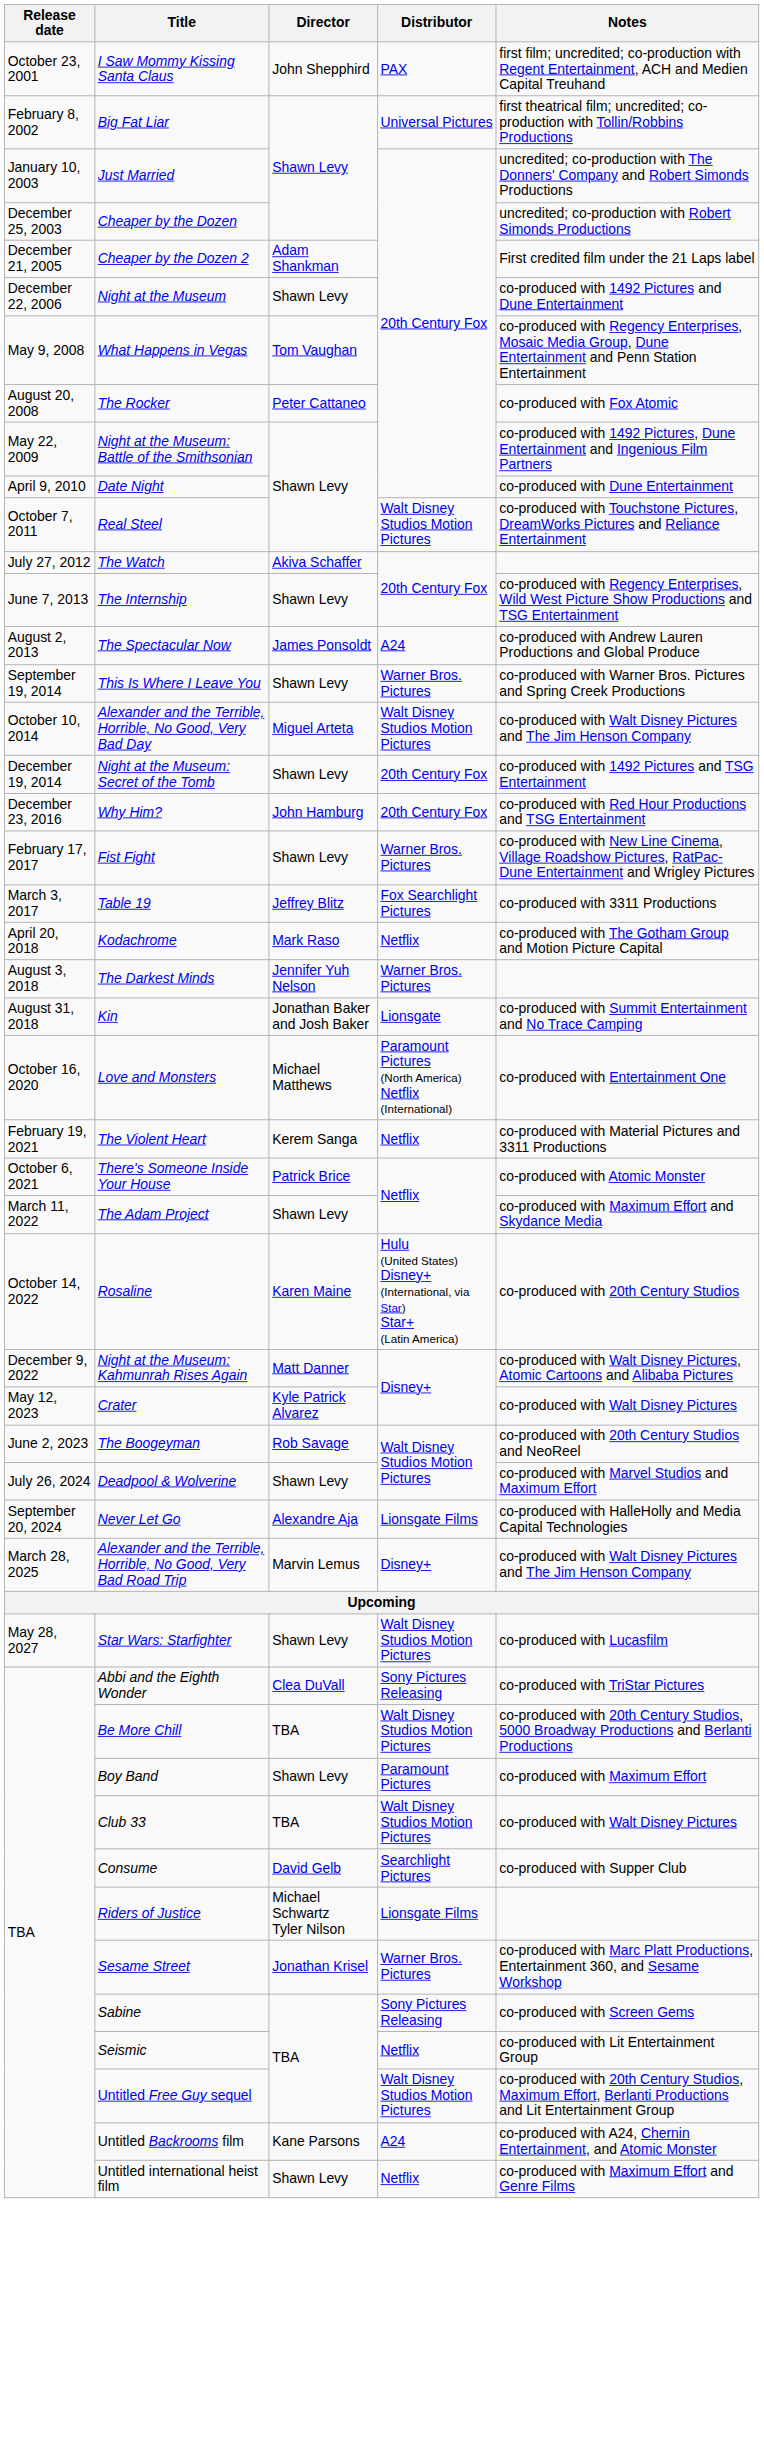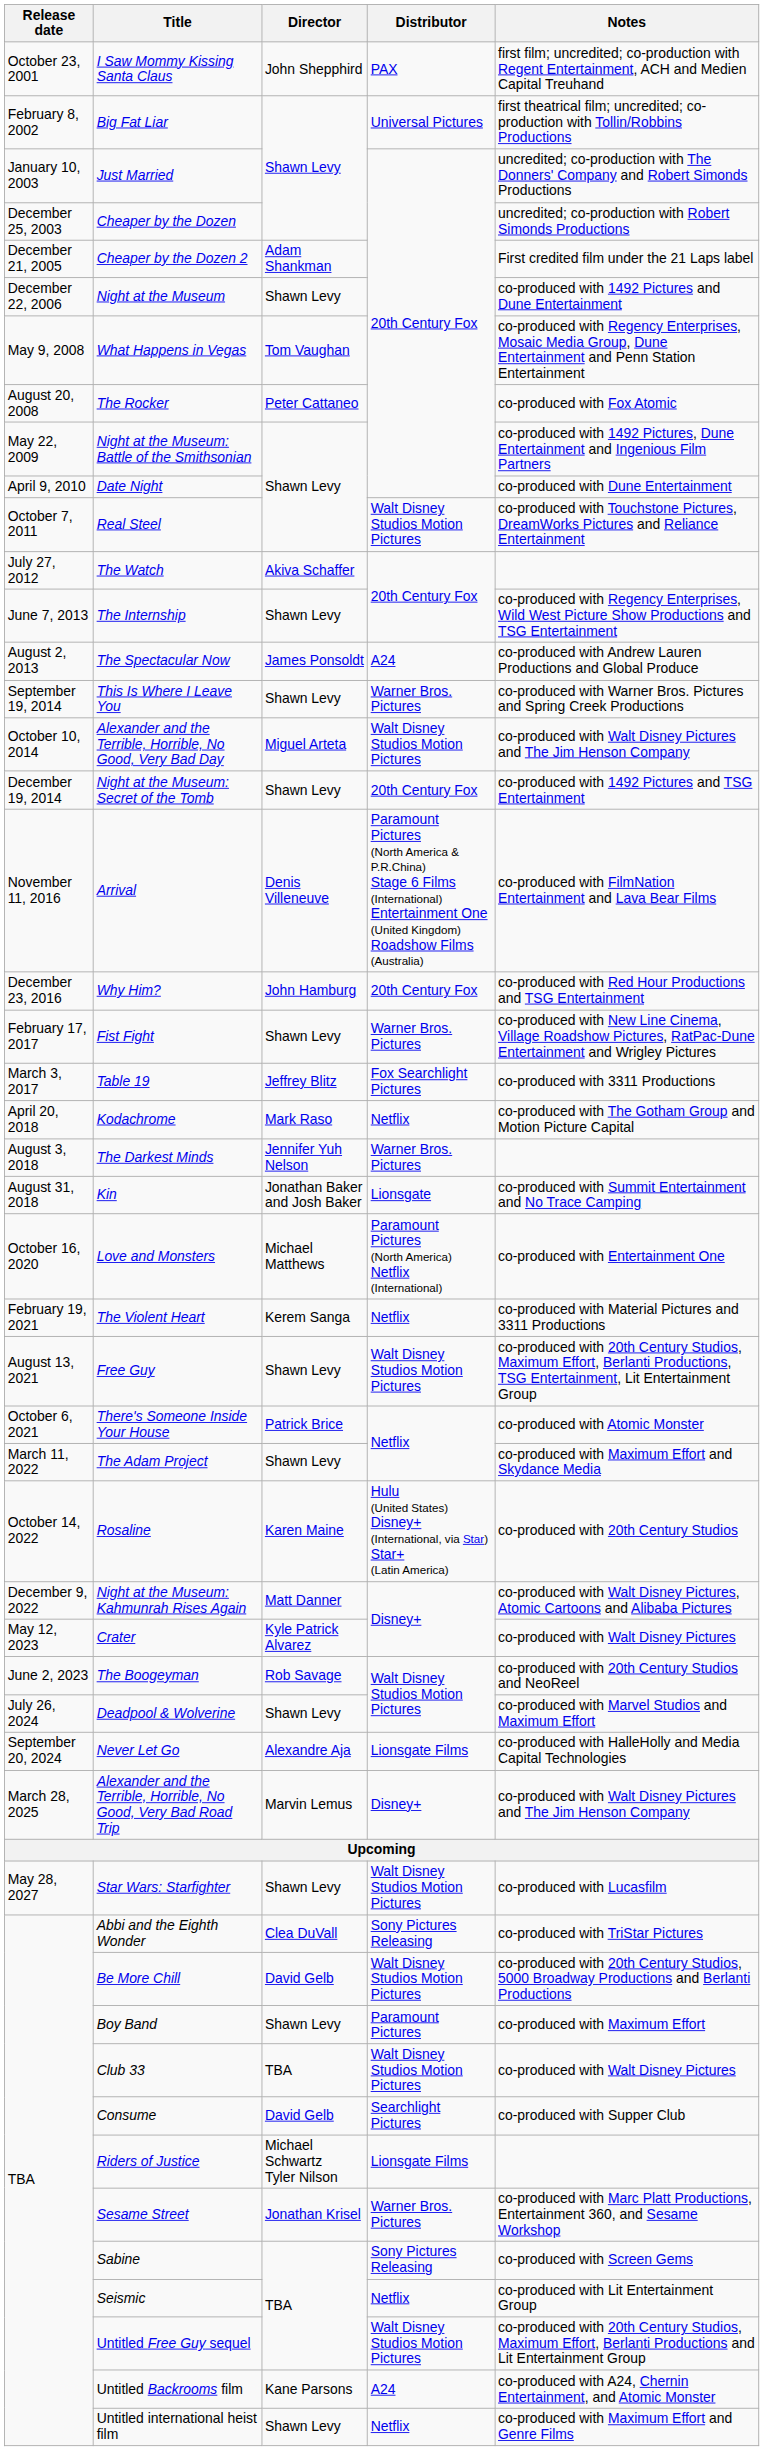 <table class="wikitable">
 <tr>
 <th>Release date</th>
 <th>Title</th>
 <th>Director</th>
 <th>Distributor</th>
 <th>Notes</th>
 </tr>
 <tr>
 <td>October 23, 2001</td>
 <td><em><a href='#'>I Saw Mommy Kissing Santa Claus</a></em></td>
 <td>John Shepphird</td>
 <td><a href='#'>PAX</a></td>
 <td>first film; uncredited; co-production with <a href='#'>Regent Entertainment</a>, ACH and Medien Capital Treuhand</td>
 </tr>
 <tr>
 <td>February 8, 2002</td>
 <td><em><a href='#'>Big Fat Liar</a></em></td>
 <td rowspan="3"><a href='#'>Shawn Levy</a></td>
 <td><a href='#'>Universal Pictures</a></td>
 <td>first theatrical film; uncredited; co-production with <a href='#'>Tollin/Robbins Productions</a></td>
 </tr>
 <tr>
 <td>January 10, 2003</td>
 <td><em><a href='#'>Just Married</a></em></td>
 <td rowspan="8"><a href='#'>20th Century Fox</a></td>
 <td>uncredited; co-production with <a href='#'>The Donners' Company</a> and <a href='#'>Robert Simonds</a> Productions</td>
 </tr>
 <tr>
 <td>December 25, 2003</td>
 <td><em><a href='#'>Cheaper by the Dozen</a></em></td>
 <td>uncredited; co-production with <a href='#'>Robert Simonds Productions</a></td>
 </tr>
 <tr>
 <td>December 21, 2005</td>
 <td><em><a href='#'>Cheaper by the Dozen 2</a></em></td>
 <td><a href='#'>Adam Shankman</a></td>
 <td>First credited film under the 21 Laps label</td>
 </tr>
 <tr>
 <td>December 22, 2006</td>
 <td><em><a href='#'>Night at the Museum</a></em></td>
 <td>Shawn Levy</td>
 <td>co-produced with <a href='#'>1492 Pictures</a> and <a href='#'>Dune Entertainment</a></td>
 </tr>
 <tr>
 <td>May 9, 2008</td>
 <td><em><a href='#'>What Happens in Vegas</a></em></td>
 <td><a href='#'>Tom Vaughan</a></td>
 <td>co-produced with <a href='#'>Regency Enterprises</a>, <a href='#'>Mosaic Media Group</a>, <a href='#'>Dune Entertainment</a> and Penn Station Entertainment</td>
 </tr>
 <tr>
 <td>August 20, 2008</td>
 <td><em><a href='#'>The Rocker</a></em></td>
 <td><a href='#'>Peter Cattaneo</a></td>
 <td>co-produced with <a href='#'>Fox Atomic</a></td>
 </tr>
 <tr>
 <td>May 22, 2009</td>
 <td><em><a href='#'>Night at the Museum: Battle of the Smithsonian</a></em></td>
 <td rowspan="3">Shawn Levy</td>
 <td>co-produced with <a href='#'>1492 Pictures</a>, <a href='#'>Dune Entertainment</a> and <a href='#'>Ingenious Film Partners</a></td>
 </tr>
 <tr>
 <td>April 9, 2010</td>
 <td><em><a href='#'>Date Night</a></em></td>
 <td>co-produced with <a href='#'>Dune Entertainment</a></td>
 </tr>
 <tr>
 <td>October 7, 2011</td>
 <td><em><a href='#'>Real Steel</a></em></td>
 <td><a href='#'>Walt Disney Studios Motion Pictures</a></td>
 <td>co-produced with <a href='#'>Touchstone Pictures</a>, <a href='#'>DreamWorks Pictures</a> and <a href='#'>Reliance Entertainment</a></td>
 </tr>
 <tr>
 <td>July 27, 2012</td>
 <td><em><a href='#'>The Watch</a></em></td>
 <td><a href='#'>Akiva Schaffer</a></td>
 <td rowspan="2"><a href='#'>20th Century Fox</a></td>
 <td></td>
 </tr>
 <tr>
 <td>June 7, 2013</td>
 <td><em><a href='#'>The Internship</a></em></td>
 <td>Shawn Levy</td>
 <td>co-produced with <a href='#'>Regency Enterprises</a>, <a href='#'>Wild West Picture Show Productions</a> and <a href='#'>TSG Entertainment</a></td>
 </tr>
 <tr>
 <td>August 2, 2013</td>
 <td><em><a href='#'>The Spectacular Now</a></em></td>
 <td><a href='#'>James Ponsoldt</a></td>
 <td><a href='#'>A24</a></td>
 <td>co-produced with Andrew Lauren Productions and Global Produce</td>
 </tr>
 <tr>
 <td>September 19, 2014</td>
 <td><em><a href='#'>This Is Where I Leave You</a></em></td>
 <td>Shawn Levy</td>
 <td><a href='#'>Warner Bros. Pictures</a></td>
 <td>co-produced with Warner Bros. Pictures and Spring Creek Productions</td>
 </tr>
 <tr>
 <td>October 10, 2014</td>
 <td><em><a href='#'>Alexander and the Terrible, Horrible, No Good, Very Bad Day</a></em></td>
 <td><a href='#'>Miguel Arteta</a></td>
 <td><a href='#'>Walt Disney Studios Motion Pictures</a></td>
 <td>co-produced with <a href='#'>Walt Disney Pictures</a> and <a href='#'>The Jim Henson Company</a></td>
 </tr>
 <tr>
 <td>December 19, 2014</td>
 <td><em><a href='#'>Night at the Museum: Secret of the Tomb</a></em></td>
 <td>Shawn Levy</td>
 <td><a href='#'>20th Century Fox</a></td>
 <td>co-produced with <a href='#'>1492 Pictures</a> and <a href='#'>TSG Entertainment</a></td>
 </tr>
 <tr>
+<td>November 11, 2016</td>
+<td><em><a href='#'>Arrival</a></em></td>
+<td><a href='#'>Denis Villeneuve</a></td>
+<td><a href='#'>Paramount Pictures</a><br><small>(North America & P.R.China)</small><br><a href='#'>Stage 6 Films</a><br><small>(International)</small><br><a href='#'>Entertainment One</a><br><small>(United Kingdom)</small><br><a href='#'>Roadshow Films</a><br><small>(Australia)</small></td>
+<td>co-produced with <a href='#'>FilmNation Entertainment</a> and <a href='#'>Lava Bear Films</a></td>
+</tr>
+<tr>
 <td>December 23, 2016</td>
 <td><em><a href='#'>Why Him?</a></em></td>
 <td><a href='#'>John Hamburg</a></td>
 <td><a href='#'>20th Century Fox</a></td>
 <td>co-produced with <a href='#'>Red Hour Productions</a> and <a href='#'>TSG Entertainment</a></td>
 </tr>
 <tr>
 <td>February 17, 2017</td>
 <td><em><a href='#'>Fist Fight</a></em></td>
 <td>Shawn Levy</td>
 <td><a href='#'>Warner Bros. Pictures</a></td>
 <td>co-produced with <a href='#'>New Line Cinema</a>, <a href='#'>Village Roadshow Pictures</a>, <a href='#'>RatPac-Dune Entertainment</a> and Wrigley Pictures</td>
 </tr>
 <tr>
 <td>March 3, 2017</td>
 <td><em><a href='#'>Table 19</a></em></td>
 <td><a href='#'>Jeffrey Blitz</a></td>
 <td><a href='#'>Fox Searchlight Pictures</a></td>
 <td>co-produced with 3311 Productions</td>
 </tr>
 <tr>
 <td>April 20, 2018</td>
 <td><em><a href='#'>Kodachrome</a></em></td>
 <td><a href='#'>Mark Raso</a></td>
 <td><a href='#'>Netflix</a></td>
 <td>co-produced with <a href='#'>The Gotham Group</a> and Motion Picture Capital</td>
 </tr>
 <tr>
 <td>August 3, 2018</td>
 <td><em><a href='#'>The Darkest Minds</a></em></td>
 <td><a href='#'>Jennifer Yuh Nelson</a></td>
 <td><a href='#'>Warner Bros. Pictures</a></td>
 <td></td>
 </tr>
 <tr>
 <td>August 31, 2018</td>
 <td><em><a href='#'>Kin</a></em></td>
 <td>Jonathan Baker and Josh Baker</td>
 <td><a href='#'>Lionsgate</a></td>
 <td>co-produced with <a href='#'>Summit Entertainment</a> and <a href='#'>No Trace Camping</a></td>
 </tr>
 <tr>
 <td>October 16, 2020</td>
 <td><em><a href='#'>Love and Monsters</a></em></td>
 <td>Michael Matthews</td>
 <td><a href='#'>Paramount Pictures</a><br><small>(North America)</small><br><a href='#'>Netflix</a><br><small>(International)</small></td>
 <td>co-produced with <a href='#'>Entertainment One</a></td>
 </tr>
 <tr>
 <td>February 19, 2021</td>
 <td><em><a href='#'>The Violent Heart</a></em></td>
 <td>Kerem Sanga</td>
 <td><a href='#'>Netflix</a></td>
 <td>co-produced with Material Pictures and 3311 Productions</td>
+</tr>
+<tr>
+<td>August 13, 2021</td>
+<td><em><a href='#'>Free Guy</a></em></td>
+<td>Shawn Levy</td>
+<td><a href='#'>Walt Disney Studios Motion Pictures</a></td>
+<td>co-produced with <a href='#'>20th Century Studios</a>, <a href='#'>Maximum Effort</a>, <a href='#'>Berlanti Productions</a>, <a href='#'>TSG Entertainment</a>, Lit Entertainment Group</td>
 </tr>
 <tr>
 <td>October 6, 2021</td>
 <td><em><a href='#'>There's Someone Inside Your House</a></em></td>
 <td><a href='#'>Patrick Brice</a></td>
 <td rowspan="2"><a href='#'>Netflix</a></td>
 <td>co-produced with <a href='#'>Atomic Monster</a></td>
 </tr>
 <tr>
 <td>March 11, 2022</td>
 <td><em><a href='#'>The Adam Project</a></em></td>
 <td>Shawn Levy</td>
 <td>co-produced with <a href='#'>Maximum Effort</a> and <a href='#'>Skydance Media</a></td>
 </tr>
 <tr>
 <td>October 14, 2022</td>
 <td><em><a href='#'>Rosaline</a></em></td>
 <td><a href='#'>Karen Maine</a></td>
 <td><a href='#'>Hulu</a><br><small>(United States)</small><br><a href='#'>Disney+</a><br><small>(International, via <a href='#'>Star</a>)</small><br><a href='#'>Star+</a><br><small>(Latin America)</small></td>
 <td>co-produced with <a href='#'>20th Century Studios</a></td>
 </tr>
 <tr>
 <td>December 9, 2022</td>
 <td><em><a href='#'>Night at the Museum: Kahmunrah Rises Again</a></em></td>
 <td><a href='#'>Matt Danner</a></td>
 <td rowspan="2"><a href='#'>Disney+</a></td>
 <td>co-produced with <a href='#'>Walt Disney Pictures</a>, <a href='#'>Atomic Cartoons</a> and <a href='#'>Alibaba Pictures</a></td>
 </tr>
 <tr>
 <td>May 12, 2023</td>
 <td><em><a href='#'>Crater</a></em></td>
 <td><a href='#'>Kyle Patrick Alvarez</a></td>
 <td>co-produced with <a href='#'>Walt Disney Pictures</a></td>
 </tr>
 <tr>
 <td>June 2, 2023</td>
 <td><em><a href='#'>The Boogeyman</a></em></td>
 <td><a href='#'>Rob Savage</a></td>
 <td rowspan="2"><a href='#'>Walt Disney Studios Motion Pictures</a></td>
 <td>co-produced with <a href='#'>20th Century Studios</a> and NeoReel</td>
 </tr>
 <tr>
 <td>July 26, 2024</td>
 <td><em><a href='#'>Deadpool & Wolverine</a></em></td>
 <td>Shawn Levy</td>
 <td>co-produced with <a href='#'>Marvel Studios</a> and <a href='#'>Maximum Effort</a></td>
 </tr>
 <tr>
 <td>September 20, 2024</td>
 <td><em><a href='#'>Never Let Go</a></em></td>
 <td><a href='#'>Alexandre Aja</a></td>
 <td><a href='#'>Lionsgate Films</a></td>
 <td>co-produced with HalleHolly and Media Capital Technologies</td>
 </tr>
 <tr>
 <td>March 28, 2025</td>
 <td><em><a href='#'>Alexander and the Terrible, Horrible, No Good, Very Bad Road Trip</a></em></td>
 <td>Marvin Lemus</td>
 <td><a href='#'>Disney+</a></td>
 <td>co-produced with <a href='#'>Walt Disney Pictures</a> and <a href='#'>The Jim Henson Company</a></td>
 </tr>
 <tr>
 <th colspan="5">Upcoming</th>
 </tr>
 <tr>
 <td>May 28, 2027</td>
 <td><em><a href='#'>Star Wars: Starfighter</a></em></td>
 <td>Shawn Levy</td>
 <td><a href='#'>Walt Disney Studios Motion Pictures</a></td>
 <td>co-produced with <a href='#'>Lucasfilm</a></td>
 </tr>
 <tr>
 <td rowspan="12">TBA</td>
 <td><em>Abbi and the Eighth Wonder</em></td>
 <td><a href='#'>Clea DuVall</a></td>
 <td><a href='#'>Sony Pictures Releasing</a></td>
 <td>co-produced with <a href='#'>TriStar Pictures</a></td>
 </tr>
 <tr>
 <td><em><a href='#'>Be More Chill</a></em></td>
-<td>TBA</td>
+<td><a href='#'>David Gelb</a></td>
 <td><a href='#'>Walt Disney Studios Motion Pictures</a></td>
 <td>co-produced with <a href='#'>20th Century Studios</a>, <a href='#'>5000 Broadway Productions</a> and <a href='#'>Berlanti Productions</a></td>
 </tr>
 <tr>
 <td><em>Boy Band</em></td>
 <td>Shawn Levy</td>
 <td><a href='#'>Paramount Pictures</a></td>
 <td>co-produced with <a href='#'>Maximum Effort</a></td>
 </tr>
 <tr>
 <td><em>Club 33</em></td>
 <td>TBA</td>
 <td><a href='#'>Walt Disney Studios Motion Pictures</a></td>
 <td>co-produced with <a href='#'>Walt Disney Pictures</a></td>
 </tr>
 <tr>
 <td><em>Consume</em></td>
 <td><a href='#'>David Gelb</a></td>
 <td><a href='#'>Searchlight Pictures</a></td>
 <td>co-produced with Supper Club</td>
 </tr>
 <tr>
 <td><em><a href='#'>Riders of Justice</a></em></td>
 <td>Michael Schwartz<br>Tyler Nilson</td>
 <td><a href='#'>Lionsgate Films</a></td>
 <td></td>
 </tr>
 <tr>
 <td><em><a href='#'>Sesame Street</a></em></td>
 <td><a href='#'>Jonathan Krisel</a></td>
 <td><a href='#'>Warner Bros. Pictures</a></td>
 <td>co-produced with <a href='#'>Marc Platt Productions</a>, Entertainment 360, and <a href='#'>Sesame Workshop</a></td>
 </tr>
 <tr>
 <td><em>Sabine</em></td>
 <td rowspan="3">TBA</td>
 <td><a href='#'>Sony Pictures Releasing</a></td>
 <td>co-produced with <a href='#'>Screen Gems</a></td>
 </tr>
 <tr>
 <td><em>Seismic</em></td>
 <td><a href='#'>Netflix</a></td>
 <td>co-produced with Lit Entertainment Group</td>
 </tr>
 <tr>
 <td><a href='#'>Untitled <em>Free Guy</em> sequel</a></td>
 <td><a href='#'>Walt Disney Studios Motion Pictures</a></td>
 <td>co-produced with <a href='#'>20th Century Studios</a>, <a href='#'>Maximum Effort</a>, <a href='#'>Berlanti Productions</a> and Lit Entertainment Group</td>
 </tr>
 <tr>
 <td>Untitled <em><a href='#'>Backrooms</a></em> film</td>
 <td>Kane Parsons</td>
 <td><a href='#'>A24</a></td>
 <td>co-produced with A24, <a href='#'>Chernin Entertainment</a>, and <a href='#'>Atomic Monster</a></td>
 </tr>
 <tr>
 <td>Untitled international heist film</td>
 <td>Shawn Levy</td>
 <td><a href='#'>Netflix</a></td>
 <td>co-produced with <a href='#'>Maximum Effort</a> and <a href='#'>Genre Films</a></td>
 </tr>
 </table>
